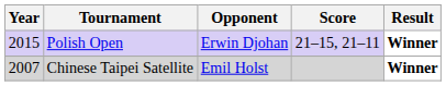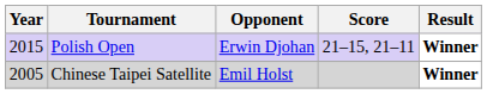 <table class="sortable wikitable" style="font-size: 90%;">
 <tr>
 <th>Year</th>
 <th>Tournament</th>
 <th>Opponent</th>
 <th>Score</th>
 <th>Result</th>
 </tr>
 <tr style="background:#D8CEF6">
 <td align="center">2015</td>
 <td align="left"><a href='#'>Polish Open</a></td>
 <td align="left"> <a href='#'>Erwin Djohan</a></td>
 <td align="left">21–15, 21–11</td>
 <td style="text-align:left; background:white"> <strong>Winner</strong></td>
 </tr>
 <tr>
 </tr>
 <tr style="background:#D5D5D5">
-<td align="center">2007</td>
+<td align="center">2005</td>
 <td align="left">Chinese Taipei Satellite</td>
 <td align="left"> <a href='#'>Emil Holst</a></td>
 <td align="left"></td>
 <td style="text-align:left; background:white"> <strong>Winner</strong></td>
 </tr>
 </table>
